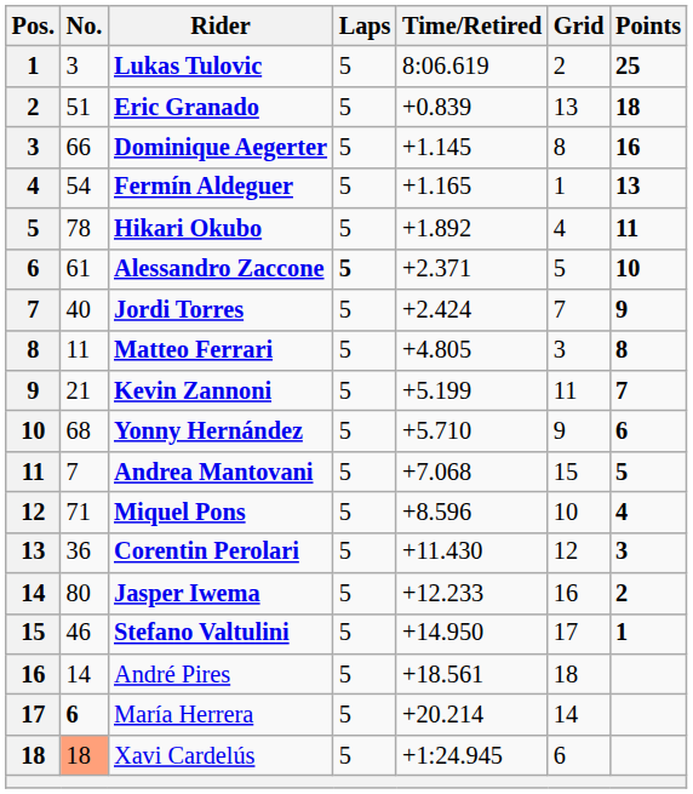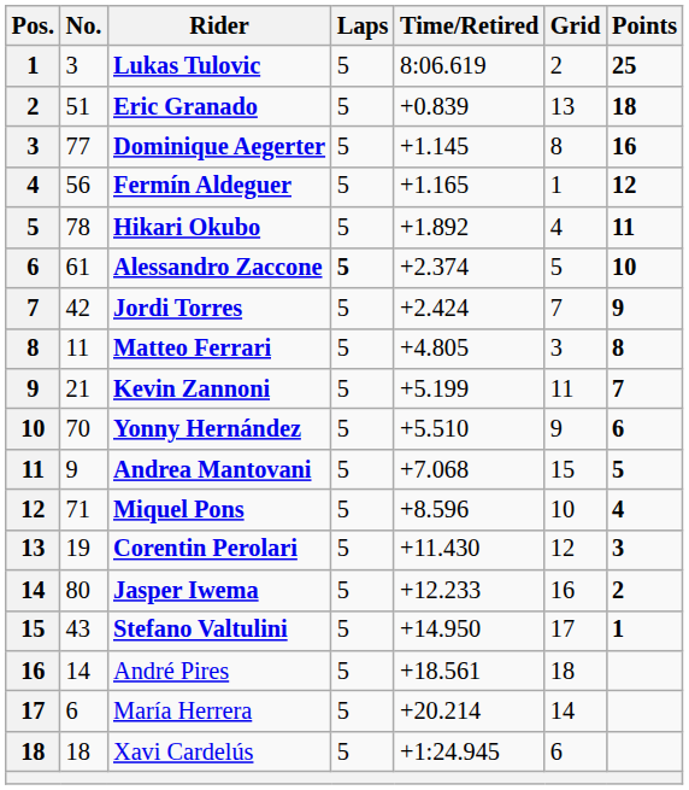 <table class="wikitable" style="font-size: 85%;">
 <tr>
 <th>Pos.</th>
 <th>No.</th>
 <th>Rider</th>
 <th>Laps</th>
 <th>Time/Retired</th>
 <th>Grid</th>
 <th>Points</th>
 </tr>
 <tr>
 <th>1</th>
 <td>3</td>
 <td> <strong><a href='#'>Lukas Tulovic</a></strong></td>
 <td>5</td>
 <td>8:06.619</td>
 <td>2</td>
 <td><strong>25</strong></td>
 </tr>
 <tr>
 <th>2</th>
 <td>51</td>
 <td> <strong><a href='#'>Eric Granado</a></strong></td>
 <td>5</td>
 <td>+0.839</td>
 <td>13</td>
 <td><strong>18</strong></td>
 </tr>
 <tr>
 <th>3</th>
-<td>66</td>
+<td>77</td>
 <td> <strong><a href='#'>Dominique Aegerter</a></strong></td>
 <td>5</td>
 <td>+1.145</td>
 <td>8</td>
 <td><strong>16</strong></td>
 </tr>
 <tr>
 <th>4</th>
-<td>54</td>
+<td>56</td>
 <td> <strong><a href='#'>Fermín Aldeguer</a></strong></td>
 <td>5</td>
 <td>+1.165</td>
 <td>1</td>
-<td><strong>13</strong></td>
+<td><strong>12</strong></td>
 </tr>
 <tr>
 <th>5</th>
 <td>78</td>
 <td> <strong><a href='#'>Hikari Okubo</a></strong></td>
 <td>5</td>
 <td>+1.892</td>
 <td>4</td>
 <td><strong>11</strong></td>
 </tr>
 <tr>
 <th>6</th>
 <td>61</td>
 <td> <strong><a href='#'>Alessandro Zaccone</a></strong></td>
 <td><strong>5</strong></td>
-<td>+2.371</td>
+<td>+2.374</td>
 <td>5</td>
 <td><strong>10</strong></td>
 </tr>
 <tr>
 <th>7</th>
-<td>40</td>
+<td>42</td>
 <td> <strong><a href='#'>Jordi Torres</a></strong></td>
 <td>5</td>
 <td>+2.424</td>
 <td>7</td>
 <td><strong>9</strong></td>
 </tr>
 <tr>
 <th>8</th>
 <td>11</td>
 <td> <strong><a href='#'>Matteo Ferrari</a></strong></td>
 <td>5</td>
 <td>+4.805</td>
 <td>3</td>
 <td><strong>8</strong></td>
 </tr>
 <tr>
 <th>9</th>
 <td>21</td>
 <td> <strong><a href='#'>Kevin Zannoni</a></strong></td>
 <td>5</td>
 <td>+5.199</td>
 <td>11</td>
 <td><strong>7</strong></td>
 </tr>
 <tr>
 <th>10</th>
-<td>68</td>
+<td>70</td>
 <td> <strong><a href='#'>Yonny Hernández</a></strong></td>
 <td>5</td>
-<td>+5.710</td>
+<td>+5.510</td>
 <td>9</td>
 <td><strong>6</strong></td>
 </tr>
 <tr>
 <th>11</th>
-<td>7</td>
+<td>9</td>
 <td> <strong><a href='#'>Andrea Mantovani</a></strong></td>
 <td>5</td>
 <td>+7.068</td>
 <td>15</td>
 <td><strong>5</strong></td>
 </tr>
 <tr>
 <th>12</th>
 <td>71</td>
 <td> <strong><a href='#'>Miquel Pons</a></strong></td>
 <td>5</td>
 <td>+8.596</td>
 <td>10</td>
 <td><strong>4</strong></td>
 </tr>
 <tr>
 <th>13</th>
-<td>36</td>
+<td>19</td>
 <td> <strong><a href='#'>Corentin Perolari</a></strong></td>
 <td>5</td>
 <td>+11.430</td>
 <td>12</td>
 <td><strong>3</strong></td>
 </tr>
 <tr>
 <th>14</th>
 <td>80</td>
 <td> <strong><a href='#'>Jasper Iwema</a></strong></td>
 <td>5</td>
 <td>+12.233</td>
 <td>16</td>
 <td><strong>2</strong></td>
 </tr>
 <tr>
 <th>15</th>
-<td>46</td>
+<td>43</td>
 <td> <strong><a href='#'>Stefano Valtulini</a></strong></td>
 <td>5</td>
 <td>+14.950</td>
 <td>17</td>
 <td><strong>1</strong></td>
 </tr>
 <tr>
 <th>16</th>
 <td>14</td>
 <td> <a href='#'>André Pires</a></td>
 <td>5</td>
 <td>+18.561</td>
 <td>18</td>
 <td></td>
 </tr>
 <tr>
 <th>17</th>
-<td><strong>6</strong></td>
+<td>6</td>
 <td> <a href='#'>María Herrera</a></td>
 <td>5</td>
 <td>+20.214</td>
 <td>14</td>
 <td></td>
 </tr>
 <tr>
 <th>18</th>
-<td style="background: lightsalmon;">18</td>
+<td>18</td>
 <td> <a href='#'>Xavi Cardelús</a></td>
 <td>5</td>
 <td>+1:24.945</td>
 <td>6</td>
 <td></td>
 </tr>
 <tr>
 <th colspan=7></th>
 </tr>
 </table>
